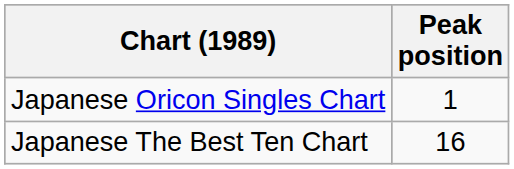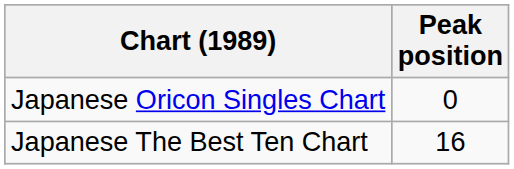 <table class="wikitable">
 <tr>
 <th>Chart (1989)</th>
 <th>Peak<br>position</th>
 </tr>
 <tr>
 <td>Japanese <a href='#'>Oricon Singles Chart</a></td>
-<td align="center">1</td>
+<td align="center">0</td>
 </tr>
 <tr>
 <td>Japanese The Best Ten Chart</td>
 <td align="center">16</td>
 </tr>
 </table>
